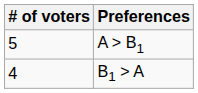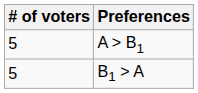 <table class="wikitable">
 <tr>
 <th># of voters</th>
 <th>Preferences</th>
 </tr>
 <tr>
 <td>5</td>
 <td>A > B<sub>1</sub></td>
 </tr>
 <tr>
-<td>4</td>
+<td>5</td>
 <td>B<sub>1</sub> > A</td>
 </tr>
 </table>
